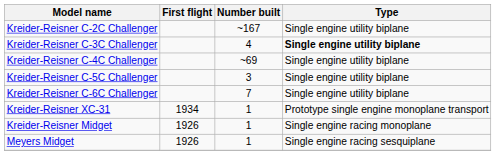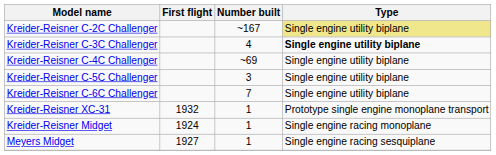 <table class="wikitable sortable">
 <tr>
 <th>Model name</th>
 <th>First flight</th>
 <th>Number built</th>
 <th>Type</th>
 </tr>
 <tr>
 <td align=left><a href='#'>Kreider-Reisner C-2C Challenger</a></td>
 <td align=center></td>
 <td align=center>~167</td>
-<td align=left>Single engine utility biplane</td>
+<td align=left style="background: khaki;">Single engine utility biplane</td>
 </tr>
 <tr>
 <td align=left><a href='#'>Kreider-Reisner C-3C Challenger</a></td>
 <td align=center></td>
 <td align=center>4</td>
 <td align=left><strong>Single engine utility biplane</strong></td>
 </tr>
 <tr>
 <td align=left><a href='#'>Kreider-Reisner C-4C Challenger</a></td>
 <td align=center></td>
 <td align=center>~69</td>
 <td align=left>Single engine utility biplane</td>
 </tr>
 <tr>
 <td align=left><a href='#'>Kreider-Reisner C-5C Challenger</a></td>
 <td align=center></td>
 <td align=center>3</td>
 <td align=left>Single engine utility biplane</td>
 </tr>
 <tr>
 <td align=left><a href='#'>Kreider-Reisner C-6C Challenger</a></td>
 <td align=center></td>
 <td align=center>7</td>
 <td align=left>Single engine utility biplane</td>
 </tr>
 <tr>
 <td align=left><a href='#'>Kreider-Reisner XC-31</a></td>
-<td align=center>1934</td>
+<td align=center>1932</td>
 <td align=center>1</td>
 <td align=left>Prototype single engine monoplane transport</td>
 </tr>
 <tr>
 <td align=left><a href='#'>Kreider-Reisner Midget</a></td>
-<td align=center>1926</td>
+<td align=center>1924</td>
 <td align=center>1</td>
 <td align=left>Single engine racing monoplane</td>
 </tr>
 <tr>
 <td align=left><a href='#'>Meyers Midget</a></td>
-<td align=center>1926</td>
+<td align=center>1927</td>
 <td align=center>1</td>
 <td align=left>Single engine racing sesquiplane</td>
 </tr>
 <tr>
 </tr>
 </table>
